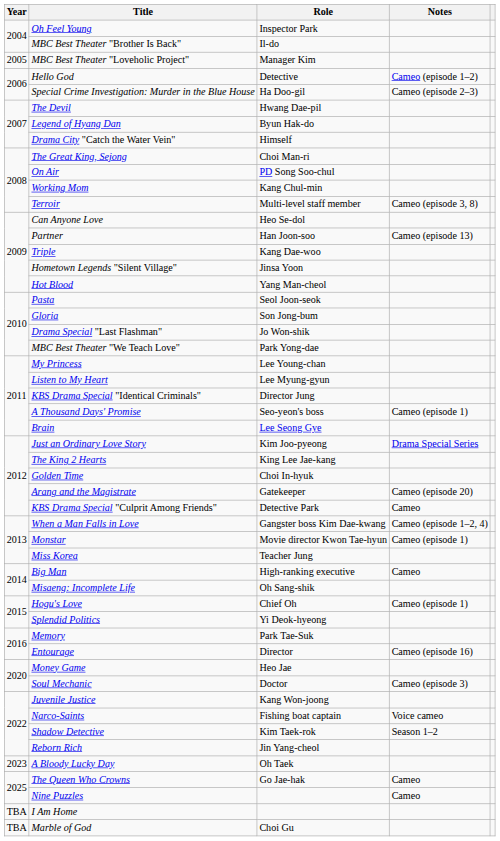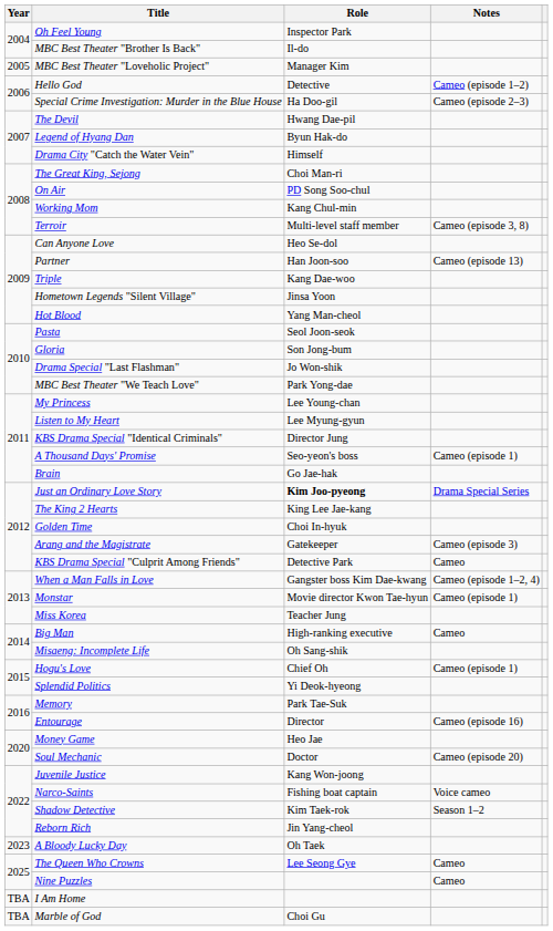 <table class="wikitable sortable">
 <tr>
 <th>Year</th>
 <th>Title</th>
 <th>Role</th>
 <th scope="col" class="unsortable">Notes</th>
 <th scope="col" class="unsortable"></th>
 </tr>
 <tr>
 <td rowspan=2>2004</td>
 <td><em><a href='#'>Oh Feel Young</a></em></td>
 <td>Inspector Park</td>
 <td></td>
 <td></td>
 </tr>
 <tr>
 <td><em>MBC Best Theater</em> "Brother Is Back"</td>
 <td>Il-do</td>
 <td></td>
 <td></td>
 </tr>
 <tr>
 <td>2005</td>
 <td><em>MBC Best Theater</em> "Loveholic Project"</td>
 <td>Manager Kim</td>
 <td></td>
 <td></td>
 </tr>
 <tr>
 <td rowspan=2>2006</td>
 <td><em>Hello God</em></td>
 <td>Detective</td>
 <td><a href='#'>Cameo</a> (episode 1–2)</td>
 <td></td>
 </tr>
 <tr>
 <td><em>Special Crime Investigation:</em> <em>Murder in the Blue House</em></td>
 <td>Ha Doo-gil</td>
 <td>Cameo (episode 2–3)</td>
 <td></td>
 </tr>
 <tr>
 <td rowspan=3>2007</td>
 <td><em><a href='#'>The Devil</a></em></td>
 <td>Hwang Dae-pil</td>
 <td></td>
 <td></td>
 </tr>
 <tr>
 <td><em><a href='#'>Legend of Hyang Dan</a></em></td>
 <td>Byun Hak-do</td>
 <td></td>
 <td></td>
 </tr>
 <tr>
 <td><em><a href='#'>Drama City</a></em> "Catch the Water Vein"</td>
 <td>Himself</td>
 <td></td>
 <td></td>
 </tr>
 <tr>
 <td rowspan=4>2008</td>
 <td><em><a href='#'>The Great King, Sejong</a></em></td>
 <td>Choi Man-ri</td>
 <td></td>
 <td></td>
 </tr>
 <tr>
 <td><em><a href='#'>On Air</a></em></td>
 <td><a href='#'>PD</a> Song Soo-chul</td>
 <td></td>
 <td></td>
 </tr>
 <tr>
 <td><em><a href='#'>Working Mom</a></em></td>
 <td>Kang Chul-min</td>
 <td></td>
 <td></td>
 </tr>
 <tr>
 <td><em><a href='#'>Terroir</a></em></td>
 <td>Multi-level staff member</td>
 <td>Cameo (episode 3, 8)</td>
 <td></td>
 </tr>
 <tr>
 <td rowspan=5>2009</td>
 <td><em>Can Anyone Love</em></td>
 <td>Heo Se-dol</td>
 <td></td>
 <td></td>
 </tr>
 <tr>
 <td><em>Partner</em></td>
 <td>Han Joon-soo</td>
 <td>Cameo (episode 13)</td>
 <td></td>
 </tr>
 <tr>
 <td><em><a href='#'>Triple</a></em></td>
 <td>Kang Dae-woo</td>
 <td></td>
 <td></td>
 </tr>
 <tr>
 <td><em>Hometown Legends</em> "Silent Village"</td>
 <td>Jinsa Yoon</td>
 <td></td>
 <td></td>
 </tr>
 <tr>
 <td><em><a href='#'>Hot Blood</a></em></td>
 <td>Yang Man-cheol</td>
 <td></td>
 <td></td>
 </tr>
 <tr>
 <td rowspan=4>2010</td>
 <td><em><a href='#'>Pasta</a></em></td>
 <td>Seol Joon-seok</td>
 <td></td>
 <td></td>
 </tr>
 <tr>
 <td><em><a href='#'>Gloria</a></em></td>
 <td>Son Jong-bum</td>
 <td></td>
 <td></td>
 </tr>
 <tr>
 <td><em><a href='#'>Drama Special</a></em> "Last Flashman"</td>
 <td>Jo Won-shik</td>
 <td></td>
 <td></td>
 </tr>
 <tr>
 <td><em>MBC Best Theater</em> "We Teach Love"</td>
 <td>Park Yong-dae</td>
 <td></td>
 <td></td>
 </tr>
 <tr>
 <td rowspan=5>2011</td>
 <td><em><a href='#'>My Princess</a></em></td>
 <td>Lee Young-chan</td>
 <td></td>
 <td></td>
 </tr>
 <tr>
 <td><em><a href='#'>Listen to My Heart</a></em></td>
 <td>Lee Myung-gyun</td>
 <td></td>
 <td></td>
 </tr>
 <tr>
 <td><em><a href='#'>KBS Drama Special</a></em> "Identical Criminals"</td>
 <td>Director Jung</td>
 <td></td>
 <td></td>
 </tr>
 <tr>
 <td><em><a href='#'>A Thousand Days' Promise</a></em></td>
 <td>Seo-yeon's boss</td>
 <td>Cameo (episode 1)</td>
 <td></td>
 </tr>
 <tr>
 <td><em><a href='#'>Brain</a></em></td>
-<td><a href='#'>Lee Seong Gye</a></td>
+<td>Go Jae-hak</td>
 <td></td>
 <td></td>
 </tr>
 <tr>
 <td rowspan=5>2012</td>
 <td><em><a href='#'>Just an Ordinary Love Story</a></em></td>
-<td>Kim Joo-pyeong</td>
+<td><strong>Kim Joo-pyeong</strong></td>
 <td><a href='#'>Drama Special Series</a></td>
 <td></td>
 </tr>
 <tr>
 <td><em><a href='#'>The King 2 Hearts</a></em></td>
 <td>King Lee Jae-kang</td>
 <td></td>
 <td style="text-align:center;"></td>
 </tr>
 <tr>
 <td><em><a href='#'>Golden Time</a></em></td>
 <td>Choi In-hyuk</td>
 <td></td>
 <td style="text-align:center;"></td>
 </tr>
 <tr>
 <td><em><a href='#'>Arang and the Magistrate</a></em></td>
 <td>Gatekeeper</td>
-<td>Cameo (episode 20)</td>
+<td>Cameo (episode 3)</td>
 <td></td>
 </tr>
 <tr>
 <td><em><a href='#'>KBS Drama Special</a></em> "Culprit Among Friends"</td>
 <td>Detective Park</td>
 <td>Cameo</td>
 <td></td>
 </tr>
 <tr>
 <td rowspan=3>2013</td>
 <td><em><a href='#'>When a Man Falls in Love</a></em></td>
 <td>Gangster boss Kim Dae-kwang</td>
 <td>Cameo (episode 1–2, 4)</td>
 <td></td>
 </tr>
 <tr>
 <td><em><a href='#'>Monstar</a></em></td>
 <td>Movie director Kwon Tae-hyun</td>
 <td>Cameo (episode 1)</td>
 <td></td>
 </tr>
 <tr>
 <td><em><a href='#'>Miss Korea</a></em></td>
 <td>Teacher Jung</td>
 <td></td>
 <td style="text-align:center;"></td>
 </tr>
 <tr>
 <td rowspan=2>2014</td>
 <td><em><a href='#'>Big Man</a></em></td>
 <td>High-ranking executive</td>
 <td>Cameo</td>
 <td></td>
 </tr>
 <tr>
 <td><em><a href='#'>Misaeng: Incomplete Life</a></em></td>
 <td>Oh Sang-shik</td>
 <td></td>
 <td></td>
 </tr>
 <tr>
 <td rowspan=2>2015</td>
 <td><em><a href='#'>Hogu's Love</a></em></td>
 <td>Chief Oh</td>
 <td>Cameo (episode 1)</td>
 <td></td>
 </tr>
 <tr>
 <td><em><a href='#'>Splendid Politics</a></em></td>
 <td>Yi Deok-hyeong</td>
 <td></td>
 <td></td>
 </tr>
 <tr>
 <td rowspan="2">2016</td>
 <td><a href='#'><em>Memory</em></a></td>
 <td>Park Tae-Suk</td>
 <td></td>
 <td style="text-align:center;"></td>
 </tr>
 <tr>
 <td><em><a href='#'>Entourage</a></em></td>
 <td>Director</td>
 <td>Cameo (episode 16)</td>
 <td></td>
 </tr>
 <tr>
 <td rowspan="2">2020</td>
 <td><em><a href='#'>Money Game</a></em></td>
 <td>Heo Jae</td>
 <td></td>
 <td></td>
 </tr>
 <tr>
 <td><em><a href='#'>Soul Mechanic</a></em></td>
 <td>Doctor</td>
-<td>Cameo (episode 3)</td>
+<td>Cameo (episode 20)</td>
 <td></td>
 </tr>
 <tr>
 <td rowspan=4>2022</td>
 <td><em><a href='#'>Juvenile Justice</a></em></td>
 <td>Kang Won-joong</td>
 <td></td>
 <td style="text-align:center;"></td>
 </tr>
 <tr>
 <td><em><a href='#'>Narco-Saints</a></em></td>
 <td>Fishing boat captain</td>
 <td>Voice cameo</td>
 <td style="text-align:center;"></td>
 </tr>
 <tr>
 <td><em><a href='#'>Shadow Detective</a></em> </td>
 <td>Kim Taek-rok</td>
 <td>Season 1–2</td>
 <td style="text-align:center;"></td>
 </tr>
 <tr>
 <td><em><a href='#'>Reborn Rich</a></em></td>
 <td>Jin Yang-cheol</td>
 <td></td>
 <td style="text-align: center;"></td>
 </tr>
 <tr>
 <td>2023</td>
 <td><em><a href='#'>A Bloody Lucky Day</a></em></td>
 <td>Oh Taek</td>
 <td></td>
 <td style="text-align:center;"></td>
 </tr>
 <tr>
 <td rowspan=2>2025</td>
 <td><em><a href='#'>The Queen Who Crowns</a></em></td>
-<td>Go Jae-hak</td>
+<td><a href='#'>Lee Seong Gye</a></td>
 <td>Cameo</td>
 <td style="text-align: center;"></td>
 </tr>
 <tr>
 <td><em><a href='#'>Nine Puzzles</a></em></td>
 <td></td>
 <td>Cameo</td>
 <td style="text-align: center;"></td>
 </tr>
 <tr>
 <td>TBA</td>
 <td><em>I Am Home</em></td>
 <td></td>
 <td></td>
 <td style="text-align:center;"></td>
 </tr>
 <tr>
 <td>TBA</td>
 <td><em>Marble of God</em></td>
 <td>Choi Gu</td>
 <td></td>
 <td></td>
 </tr>
 </table>
